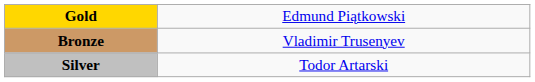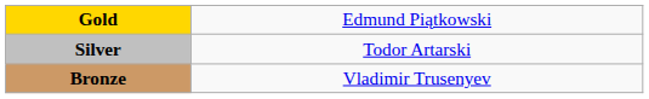 <table class="wikitable" style="text-align:center; " width="35%">
 <tr>
 <td bgcolor="gold"><strong>Gold</strong></td>
 <td><a href='#'>Edmund Piątkowski</a><br>  <small><em></em></small></td>
 </tr>
 <tr>
+<td bgcolor="silver"><strong>Silver</strong></td>
+<td><a href='#'>Todor Artarski</a><br>  <small><em></em></small></td>
+</tr>
+<tr>
 <td bgcolor="CC9966"><strong>Bronze</strong></td>
 <td><a href='#'>Vladimir Trusenyev</a><br>  <small><em></em></small></td>
 </tr>
-<tr>
-<td bgcolor="silver"><strong>Silver</strong></td>
-<td><a href='#'>Todor Artarski</a><br>  <small><em></em></small></td>
-</tr>
 </table>
